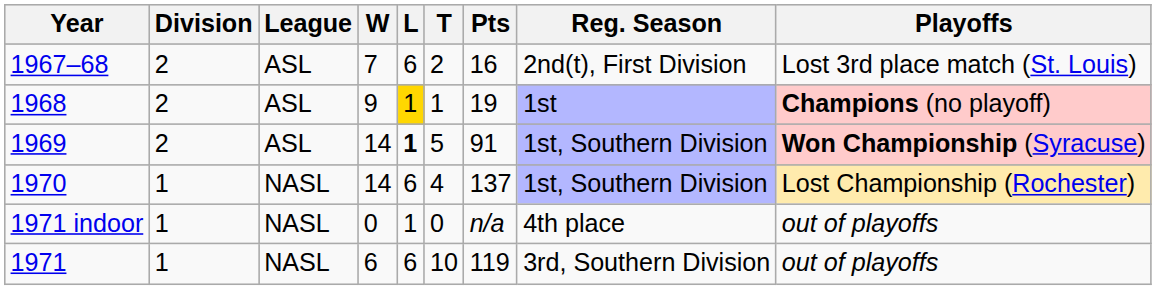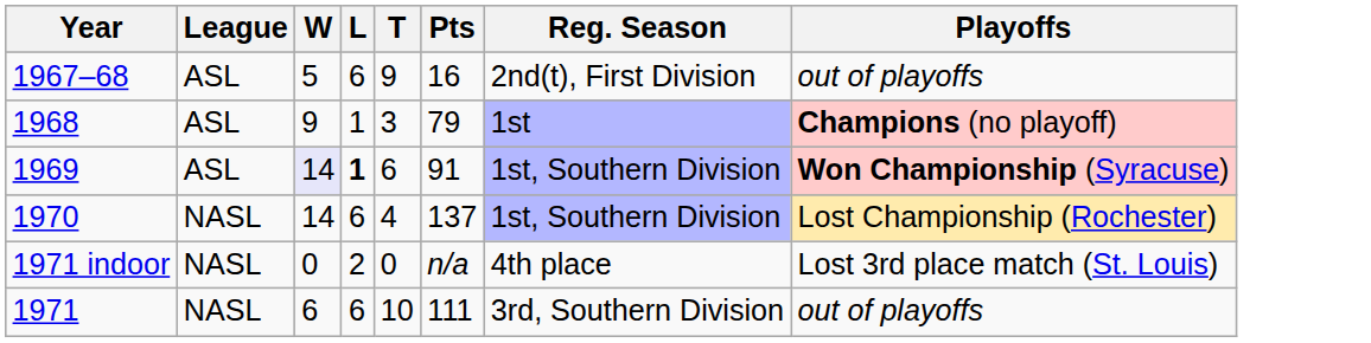 <table class="wikitable">
 <tr>
 <th>Year</th>
-<th>Division</th>
 <th>League</th>
 <th>W</th>
 <th>L</th>
 <th>T</th>
 <th>Pts</th>
 <th>Reg. Season</th>
 <th>Playoffs</th>
 </tr>
 <tr>
 <td><a href='#'>1967–68</a></td>
-<td>2</td>
 <td>ASL</td>
-<td>7</td>
+<td>5</td>
 <td>6</td>
-<td>2</td>
+<td>9</td>
 <td>16</td>
 <td>2nd(t), First Division</td>
-<td>Lost 3rd place match (<a href='#'>St. Louis</a>)</td>
+<td><em>out of playoffs</em></td>
 </tr>
 <tr>
 <td><a href='#'>1968</a></td>
-<td>2</td>
 <td>ASL</td>
 <td>9</td>
-<td style="background: gold;">1</td>
 <td>1</td>
-<td>19</td>
+<td>3</td>
+<td>79</td>
 <td bgcolor="B3B7FF">1st</td>
 <td bgcolor="ffcbcb"><strong>Champions</strong> (no playoff)</td>
 </tr>
 <tr>
 <td><a href='#'>1969</a></td>
-<td>2</td>
 <td>ASL</td>
-<td>14</td>
+<td style="background: lavender;">14</td>
 <td><strong>1</strong></td>
-<td>5</td>
+<td>6</td>
 <td>91</td>
 <td bgcolor="B3B7FF">1st, Southern Division</td>
 <td bgcolor="ffcbcb"><strong>Won Championship</strong> (<a href='#'>Syracuse</a>)</td>
 </tr>
 <tr>
 <td><a href='#'>1970</a></td>
-<td>1</td>
 <td>NASL</td>
 <td>14</td>
 <td>6</td>
 <td>4</td>
 <td>137</td>
 <td bgcolor="B3B7FF">1st, Southern Division</td>
 <td bgcolor="FFEBAD">Lost Championship (<a href='#'>Rochester</a>)</td>
 </tr>
 <tr>
 <td><a href='#'>1971 indoor</a></td>
-<td>1</td>
 <td>NASL</td>
 <td>0</td>
-<td>1</td>
+<td>2</td>
 <td>0</td>
 <td><em>n/a</em></td>
 <td>4th place</td>
-<td><em>out of playoffs</em></td>
+<td>Lost 3rd place match (<a href='#'>St. Louis</a>)</td>
 </tr>
 <tr>
 <td><a href='#'>1971</a></td>
-<td>1</td>
 <td>NASL</td>
 <td>6</td>
 <td>6</td>
 <td>10</td>
-<td>119</td>
+<td>111</td>
 <td>3rd, Southern Division</td>
 <td><em>out of playoffs</em></td>
 </tr>
 </table>
